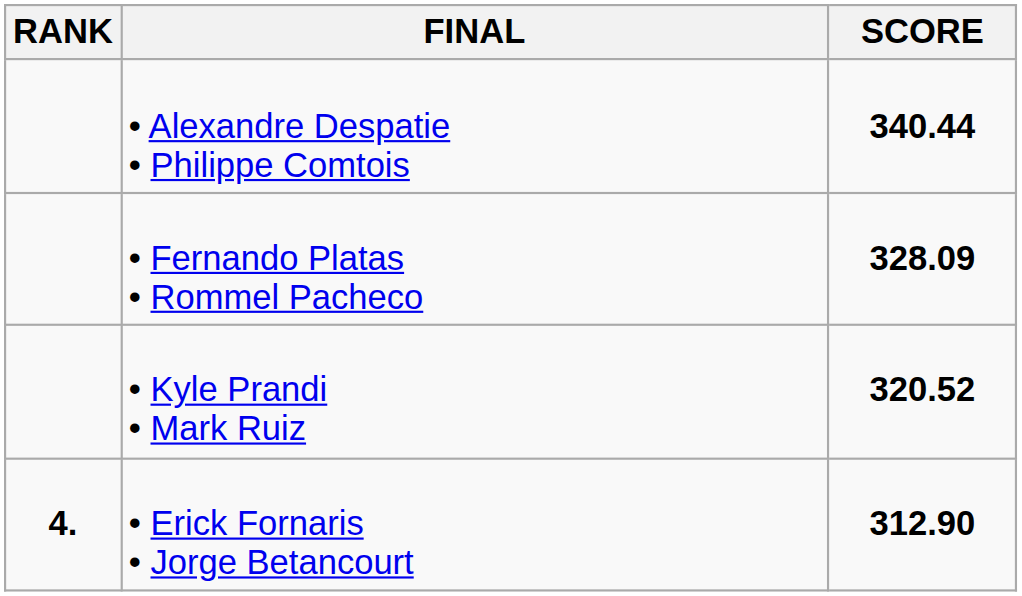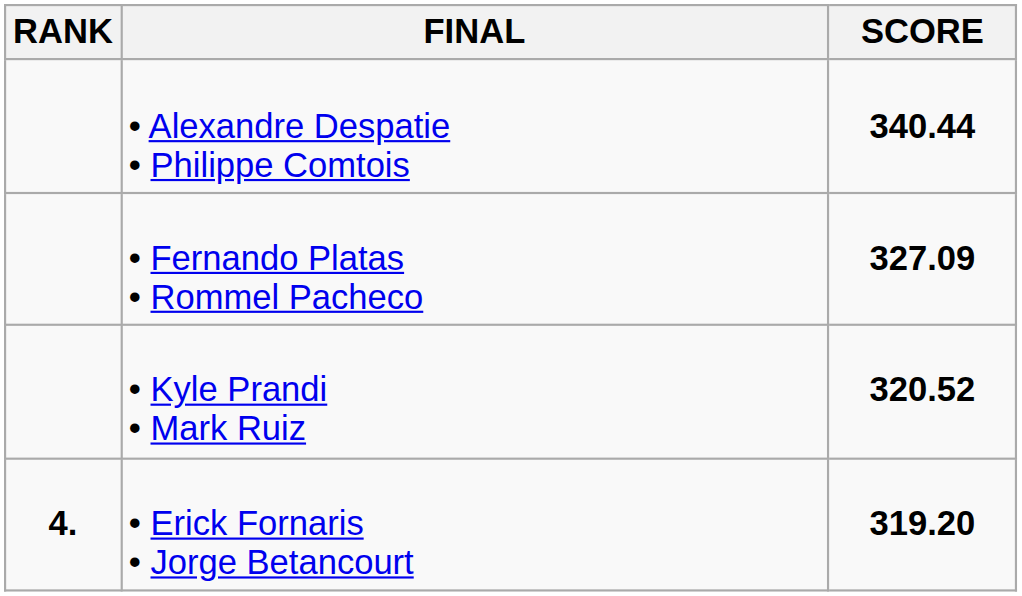 <table class="wikitable">
 <tr>
 <th>RANK</th>
 <th style="width: 20em">FINAL</th>
 <th style="width: 5em">SCORE</th>
 </tr>
 <tr>
 <td align="center"></td>
 <td><strong></strong><br>• <a href='#'>Alexandre Despatie</a><br>• <a href='#'>Philippe Comtois</a></td>
 <td align="center"><strong>340.44</strong></td>
 </tr>
 <tr>
 <td align="center"></td>
 <td><strong></strong><br>• <a href='#'>Fernando Platas</a><br>• <a href='#'>Rommel Pacheco</a></td>
-<td align="center"><strong>328.09</strong></td>
+<td align="center"><strong>327.09</strong></td>
 </tr>
 <tr>
 <td align="center"></td>
 <td><strong></strong><br>• <a href='#'>Kyle Prandi</a><br>• <a href='#'>Mark Ruiz</a></td>
 <td align="center"><strong>320.52</strong></td>
 </tr>
 <tr>
 <td align="center"><strong>4.</strong></td>
 <td><strong></strong><br>• <a href='#'>Erick Fornaris</a><br>• <a href='#'>Jorge Betancourt</a></td>
-<td align="center"><strong>312.90</strong></td>
+<td align="center"><strong>319.20</strong></td>
 </tr>
 </table>
